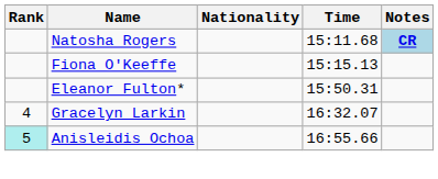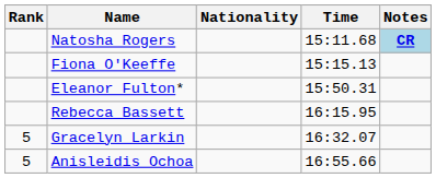 <table class="wikitable sortable" style="text-align:center">
 <tr>
 <th>Rank</th>
 <th>Name</th>
 <th>Nationality</th>
 <th>Time</th>
 <th>Notes</th>
 </tr>
 <tr>
 <td></td>
 <td align=left><a href='#'>Natosha Rogers</a></td>
 <td align=left></td>
 <td>15:11.68</td>
 <td style="background: lightblue;"><strong><a href='#'>CR</a></strong></td>
 </tr>
 <tr>
 <td></td>
 <td align=left><a href='#'>Fiona O'Keeffe</a></td>
 <td align=left></td>
 <td>15:15.13</td>
 <td></td>
 </tr>
 <tr>
 <td></td>
 <td align=left><a href='#'>Eleanor Fulton</a>*</td>
 <td align=left></td>
 <td>15:50.31</td>
 <td></td>
 </tr>
 <tr>
-<td>4</td>
+<td></td>
+<td align=left><a href='#'>Rebecca Bassett</a></td>
+<td align=left></td>
+<td>16:15.95</td>
+<td></td>
+</tr>
+<tr>
+<td>5</td>
 <td align=left><a href='#'>Gracelyn Larkin</a></td>
 <td align=left></td>
 <td>16:32.07</td>
 <td></td>
 </tr>
 <tr>
-<td style="background: paleturquoise;">5</td>
+<td>5</td>
 <td align=left><a href='#'>Anisleidis Ochoa</a></td>
 <td align=left></td>
 <td>16:55.66</td>
 <td></td>
 </tr>
 </table>
